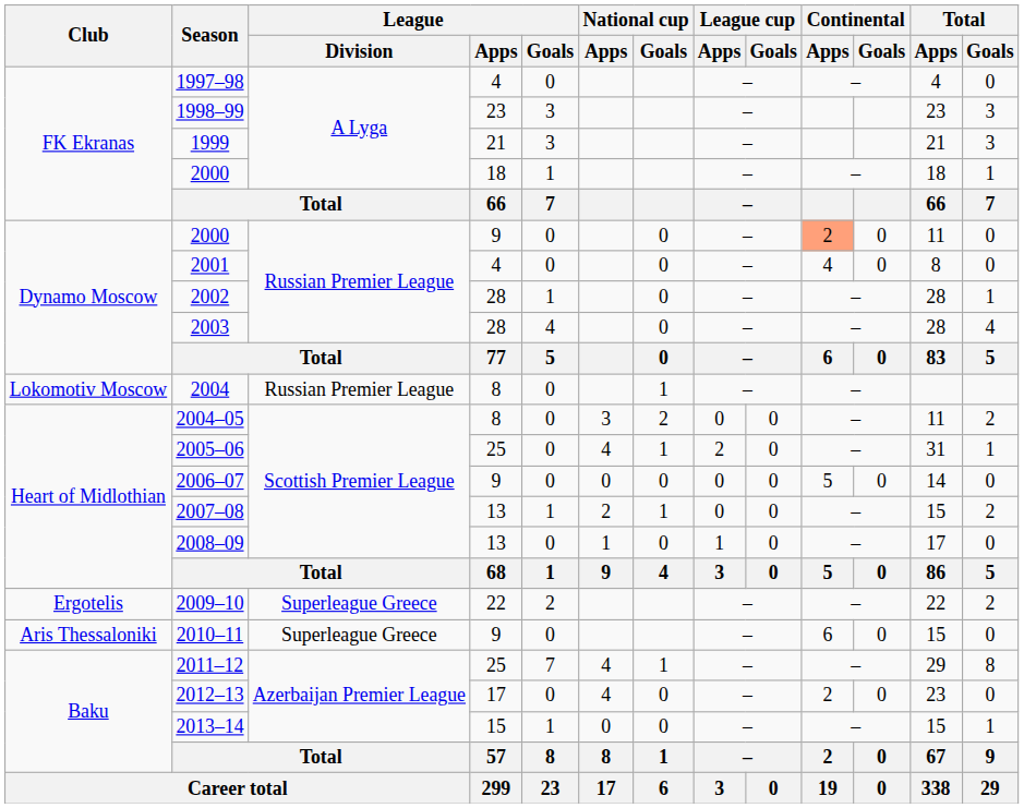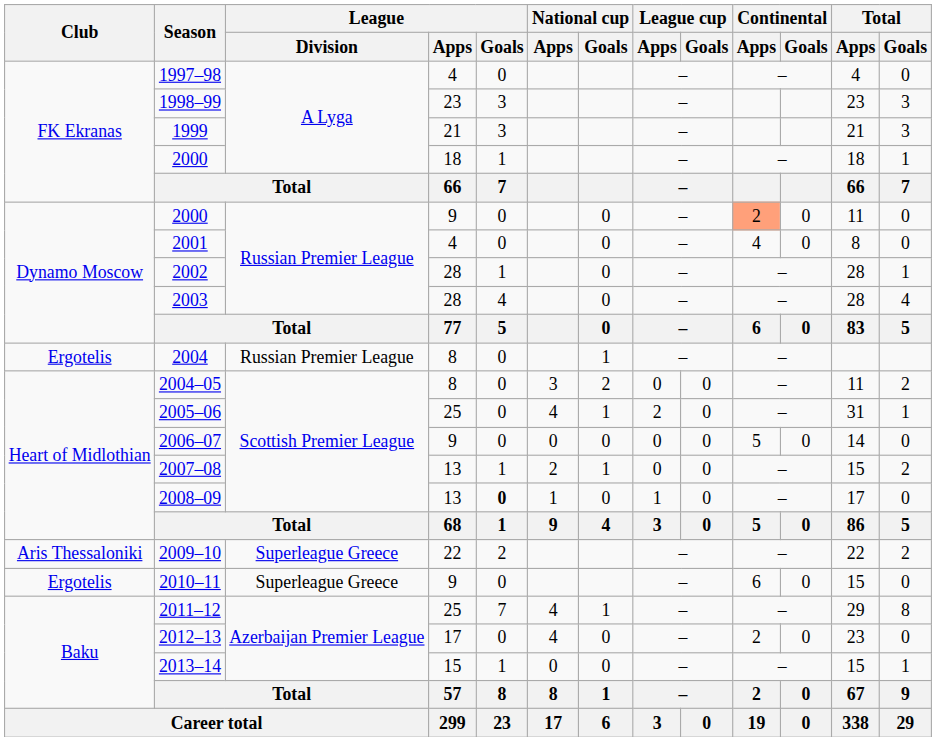 <table class="wikitable" style="text-align:center">
 <tr>
 <th rowspan="2">Club</th>
 <th rowspan="2">Season</th>
 <th colspan="3">League</th>
 <th colspan="2">National cup</th>
 <th colspan="2">League cup</th>
 <th colspan="2">Continental</th>
 <th colspan="2">Total</th>
 </tr>
 <tr>
 <th>Division</th>
 <th>Apps</th>
 <th>Goals</th>
 <th>Apps</th>
 <th>Goals</th>
 <th>Apps</th>
 <th>Goals</th>
 <th>Apps</th>
 <th>Goals</th>
 <th>Apps</th>
 <th>Goals</th>
 </tr>
 <tr>
 <td rowspan="5"><a href='#'>FK Ekranas</a></td>
 <td><a href='#'>1997–98</a></td>
 <td rowspan="4"><a href='#'>A Lyga</a></td>
 <td>4</td>
 <td>0</td>
 <td></td>
 <td></td>
 <td colspan="2">–</td>
 <td colspan="2">–</td>
 <td>4</td>
 <td>0</td>
 </tr>
 <tr>
 <td><a href='#'>1998–99</a></td>
 <td>23</td>
 <td>3</td>
 <td></td>
 <td></td>
 <td colspan="2">–</td>
 <td></td>
 <td></td>
 <td>23</td>
 <td>3</td>
 </tr>
 <tr>
 <td><a href='#'>1999</a></td>
 <td>21</td>
 <td>3</td>
 <td></td>
 <td></td>
 <td colspan="2">–</td>
 <td></td>
 <td></td>
 <td>21</td>
 <td>3</td>
 </tr>
 <tr>
 <td><a href='#'>2000</a></td>
 <td>18</td>
 <td>1</td>
 <td></td>
 <td></td>
 <td colspan="2">–</td>
 <td colspan="2">–</td>
 <td>18</td>
 <td>1</td>
 </tr>
 <tr>
 <th colspan="2">Total</th>
 <th>66</th>
 <th>7</th>
 <th></th>
 <th></th>
 <th colspan="2">–</th>
 <th></th>
 <th></th>
 <th>66</th>
 <th>7</th>
 </tr>
 <tr>
 <td rowspan="5"><a href='#'>Dynamo Moscow</a></td>
 <td><a href='#'>2000</a></td>
 <td rowspan="4"><a href='#'>Russian Premier League</a></td>
 <td>9</td>
 <td>0</td>
 <td></td>
 <td>0</td>
 <td colspan="2">–</td>
 <td style="background: lightsalmon;">2</td>
 <td>0</td>
 <td>11</td>
 <td>0</td>
 </tr>
 <tr>
 <td><a href='#'>2001</a></td>
 <td>4</td>
 <td>0</td>
 <td></td>
 <td>0</td>
 <td colspan="2">–</td>
 <td>4</td>
 <td>0</td>
 <td>8</td>
 <td>0</td>
 </tr>
 <tr>
 <td><a href='#'>2002</a></td>
 <td>28</td>
 <td>1</td>
 <td></td>
 <td>0</td>
 <td colspan="2">–</td>
 <td colspan="2">–</td>
 <td>28</td>
 <td>1</td>
 </tr>
 <tr>
 <td><a href='#'>2003</a></td>
 <td>28</td>
 <td>4</td>
 <td></td>
 <td>0</td>
 <td colspan="2">–</td>
 <td colspan="2">–</td>
 <td>28</td>
 <td>4</td>
 </tr>
 <tr>
 <th colspan="2">Total</th>
 <th>77</th>
 <th>5</th>
 <th></th>
 <th>0</th>
 <th colspan="2">–</th>
 <th>6</th>
 <th>0</th>
 <th>83</th>
 <th>5</th>
 </tr>
 <tr>
-<td><a href='#'>Lokomotiv Moscow</a></td>
+<td><a href='#'>Ergotelis</a></td>
 <td><a href='#'>2004</a></td>
 <td>Russian Premier League</td>
 <td>8</td>
 <td>0</td>
 <td></td>
 <td>1</td>
 <td colspan="2">–</td>
 <td colspan="2">–</td>
 <td></td>
 <td></td>
 </tr>
 <tr>
 <td rowspan="6"><a href='#'>Heart of Midlothian</a></td>
 <td><a href='#'>2004–05</a></td>
 <td rowspan="5"><a href='#'>Scottish Premier League</a></td>
 <td>8</td>
 <td>0</td>
 <td>3</td>
 <td>2</td>
 <td>0</td>
 <td>0</td>
 <td colspan="2">–</td>
 <td>11</td>
 <td>2</td>
 </tr>
 <tr>
 <td><a href='#'>2005–06</a></td>
 <td>25</td>
 <td>0</td>
 <td>4</td>
 <td>1</td>
 <td>2</td>
 <td>0</td>
 <td colspan="2">–</td>
 <td>31</td>
 <td>1</td>
 </tr>
 <tr>
 <td><a href='#'>2006–07</a></td>
 <td>9</td>
 <td>0</td>
 <td>0</td>
 <td>0</td>
 <td>0</td>
 <td>0</td>
 <td>5</td>
 <td>0</td>
 <td>14</td>
 <td>0</td>
 </tr>
 <tr>
 <td><a href='#'>2007–08</a></td>
 <td>13</td>
 <td>1</td>
 <td>2</td>
 <td>1</td>
 <td>0</td>
 <td>0</td>
 <td colspan="2">–</td>
 <td>15</td>
 <td>2</td>
 </tr>
 <tr>
 <td><a href='#'>2008–09</a></td>
 <td>13</td>
-<td>0</td>
+<td><strong>0</strong></td>
 <td>1</td>
 <td>0</td>
 <td>1</td>
 <td>0</td>
 <td colspan="2">–</td>
 <td>17</td>
 <td>0</td>
 </tr>
 <tr>
 <th colspan="2">Total</th>
 <th>68</th>
 <th>1</th>
 <th>9</th>
 <th>4</th>
 <th>3</th>
 <th>0</th>
 <th>5</th>
 <th>0</th>
 <th>86</th>
 <th>5</th>
 </tr>
 <tr>
-<td><a href='#'>Ergotelis</a></td>
+<td><a href='#'>Aris Thessaloniki</a></td>
 <td><a href='#'>2009–10</a></td>
 <td><a href='#'>Superleague Greece</a></td>
 <td>22</td>
 <td>2</td>
 <td></td>
 <td></td>
 <td colspan="2">–</td>
 <td colspan="2">–</td>
 <td>22</td>
 <td>2</td>
 </tr>
 <tr>
-<td><a href='#'>Aris Thessaloniki</a></td>
+<td><a href='#'>Ergotelis</a></td>
 <td><a href='#'>2010–11</a></td>
 <td>Superleague Greece</td>
 <td>9</td>
 <td>0</td>
 <td></td>
 <td></td>
 <td colspan="2">–</td>
 <td>6</td>
 <td>0</td>
 <td>15</td>
 <td>0</td>
 </tr>
 <tr>
 <td rowspan="4"><a href='#'>Baku</a></td>
 <td><a href='#'>2011–12</a></td>
 <td rowspan="3"><a href='#'>Azerbaijan Premier League</a></td>
 <td>25</td>
 <td>7</td>
 <td>4</td>
 <td>1</td>
 <td colspan="2">–</td>
 <td colspan="2">–</td>
 <td>29</td>
 <td>8</td>
 </tr>
 <tr>
 <td><a href='#'>2012–13</a></td>
 <td>17</td>
 <td>0</td>
 <td>4</td>
 <td>0</td>
 <td colspan="2">–</td>
 <td>2</td>
 <td>0</td>
 <td>23</td>
 <td>0</td>
 </tr>
 <tr>
 <td><a href='#'>2013–14</a></td>
 <td>15</td>
 <td>1</td>
 <td>0</td>
 <td>0</td>
 <td colspan="2">–</td>
 <td colspan="2">–</td>
 <td>15</td>
 <td>1</td>
 </tr>
 <tr>
 <th colspan="2">Total</th>
 <th>57</th>
 <th>8</th>
 <th>8</th>
 <th>1</th>
 <th colspan="2">–</th>
 <th>2</th>
 <th>0</th>
 <th>67</th>
 <th>9</th>
 </tr>
 <tr>
 <th colspan="3">Career total</th>
 <th>299</th>
 <th>23</th>
 <th>17</th>
 <th>6</th>
 <th>3</th>
 <th>0</th>
 <th>19</th>
 <th>0</th>
 <th>338</th>
 <th>29</th>
 </tr>
 </table>
